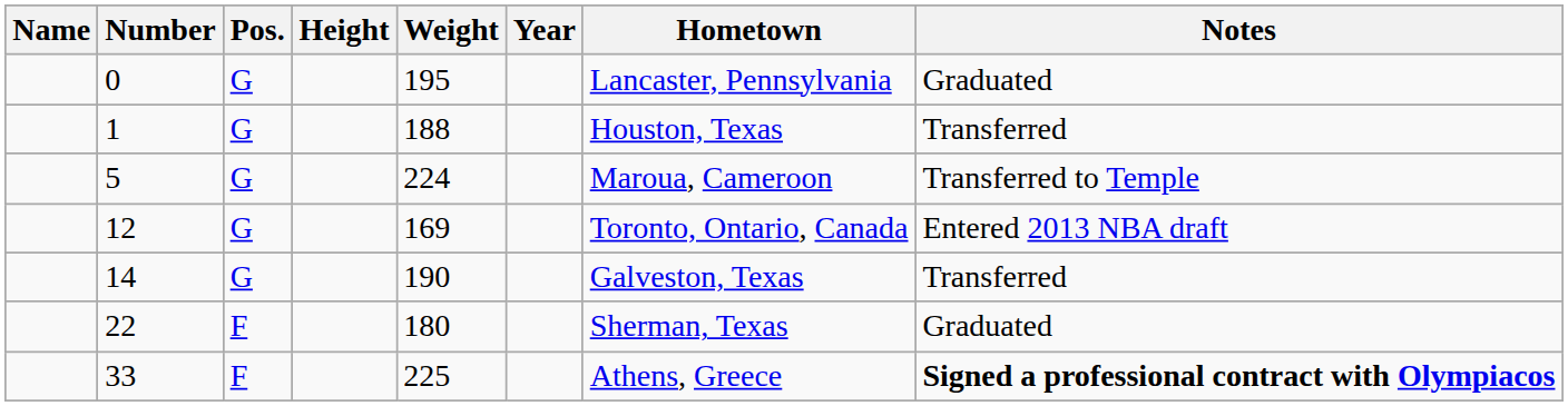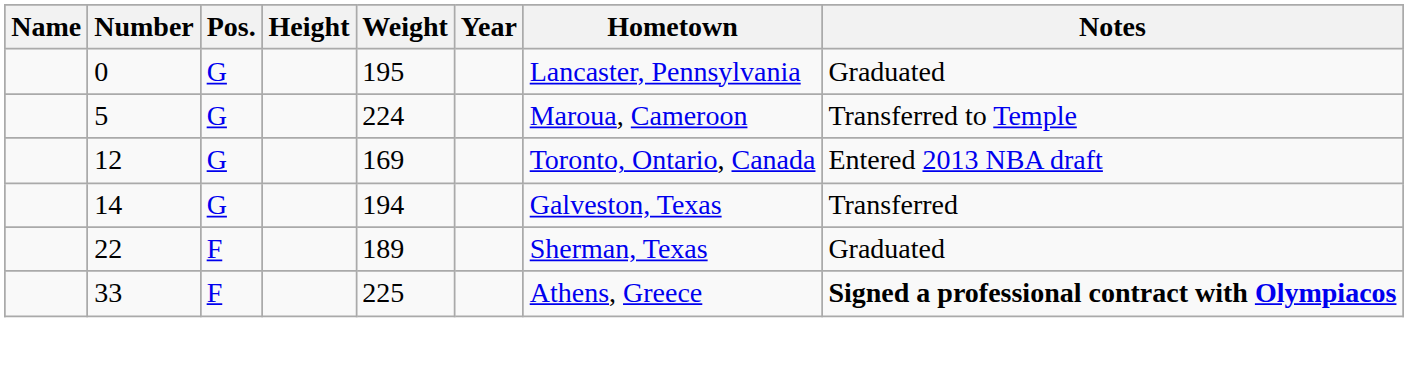 <table class="wikitable sortable" border="1">
 <tr>
 <th>Name</th>
 <th>Number</th>
 <th>Pos.</th>
 <th>Height</th>
 <th>Weight</th>
 <th>Year</th>
 <th>Hometown</th>
 <th class="unsortable">Notes</th>
 </tr>
 <tr>
 <td></td>
 <td>0</td>
 <td><a href='#'>G</a></td>
 <td></td>
 <td>195</td>
 <td></td>
 <td><a href='#'>Lancaster, Pennsylvania</a></td>
 <td>Graduated</td>
-</tr>
-<tr>
-<td></td>
-<td>1</td>
-<td><a href='#'>G</a></td>
-<td></td>
-<td>188</td>
-<td></td>
-<td><a href='#'>Houston, Texas</a></td>
-<td>Transferred </td>
 </tr>
 <tr>
 <td></td>
 <td>5</td>
 <td><a href='#'>G</a></td>
 <td></td>
 <td>224</td>
 <td></td>
 <td><a href='#'>Maroua</a>, <a href='#'>Cameroon</a></td>
 <td>Transferred to <a href='#'>Temple</a></td>
 </tr>
 <tr>
 <td></td>
 <td>12</td>
 <td><a href='#'>G</a></td>
 <td></td>
 <td>169</td>
 <td></td>
 <td><a href='#'>Toronto, Ontario</a>, <a href='#'>Canada</a></td>
 <td>Entered <a href='#'>2013 NBA draft</a></td>
 </tr>
 <tr>
 <td></td>
 <td>14</td>
 <td><a href='#'>G</a></td>
 <td></td>
-<td>190</td>
+<td>194</td>
 <td></td>
 <td><a href='#'>Galveston, Texas</a></td>
 <td>Transferred </td>
 </tr>
 <tr>
 <td></td>
 <td>22</td>
 <td><a href='#'>F</a></td>
 <td></td>
-<td>180</td>
+<td>189</td>
 <td></td>
 <td><a href='#'>Sherman, Texas</a></td>
 <td>Graduated</td>
 </tr>
 <tr>
 <td></td>
 <td>33</td>
 <td><a href='#'>F</a></td>
 <td></td>
 <td>225</td>
 <td></td>
 <td><a href='#'>Athens</a>, <a href='#'>Greece</a></td>
 <td><strong>Signed a professional contract with <a href='#'>Olympiacos</a></strong></td>
 </tr>
 </table>
